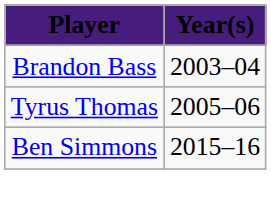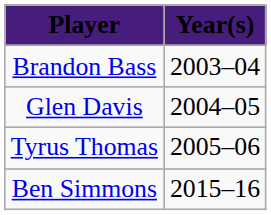 <table class="wikitable">
 <tr style="text-align:center;">
 <th style="background:#461D7C;" align="center"><span>Player</span></th>
 <th style="background:#461D7C;" align="center"><span>Year(s)</span></th>
 </tr>
 <tr style="text-align:center;">
 <td><a href='#'>Brandon Bass</a></td>
 <td>2003–04</td>
 </tr>
 <tr style="text-align:center;">
+<td><a href='#'>Glen Davis</a></td>
+<td>2004–05</td>
+</tr>
+<tr style="text-align:center;">
 <td><a href='#'>Tyrus Thomas</a></td>
 <td>2005–06</td>
 </tr>
 <tr style="text-align:center;">
 <td><a href='#'>Ben Simmons</a></td>
 <td>2015–16</td>
 </tr>
 </table>
